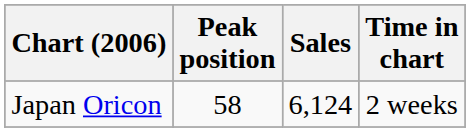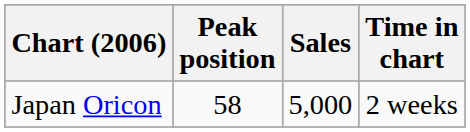 <table class="wikitable">
 <tr>
 <th align="left">Chart (2006)</th>
 <th align="center">Peak<br>position</th>
 <th align="center">Sales</th>
 <th align="center">Time in<br>chart</th>
 </tr>
 <tr>
 <td align="left">Japan <a href='#'>Oricon</a></td>
 <td align="center">58</td>
-<td align="center">6,124</td>
+<td align="center">5,000</td>
 <td align="center">2 weeks</td>
 </tr>
 </table>
